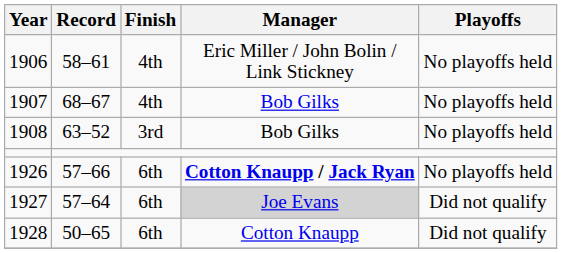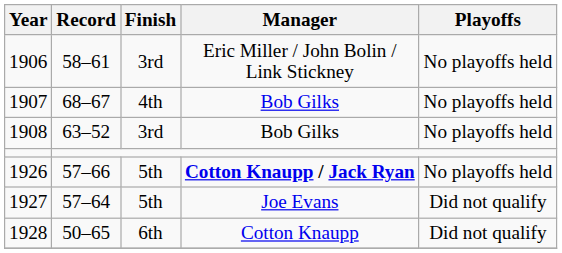 <table class="wikitable">
 <tr style="background: #F2F2F2;">
 <th>Year</th>
 <th>Record</th>
 <th>Finish</th>
 <th>Manager</th>
 <th>Playoffs</th>
 </tr>
 <tr align=center>
 <td>1906</td>
 <td>58–61</td>
-<td>4th</td>
+<td>3rd</td>
 <td>Eric Miller / John Bolin /<br> Link Stickney</td>
 <td>No playoffs held</td>
 </tr>
 <tr align=center>
 <td>1907</td>
 <td>68–67</td>
 <td>4th</td>
 <td><a href='#'>Bob Gilks</a></td>
 <td>No playoffs held</td>
 </tr>
 <tr align=center>
 <td>1908</td>
 <td>63–52</td>
 <td>3rd</td>
 <td>Bob Gilks</td>
 <td>No playoffs held</td>
 </tr>
 <tr align=center>
 <td></td>
 </tr>
 <tr align=center>
 <td>1926</td>
 <td>57–66</td>
-<td>6th</td>
+<td>5th</td>
 <td><strong><a href='#'>Cotton Knaupp</a> / <a href='#'>Jack Ryan</a></strong></td>
 <td>No playoffs held</td>
 </tr>
 <tr align=center>
 <td>1927</td>
 <td>57–64</td>
-<td>6th</td>
-<td style="background: lightgrey;"><a href='#'>Joe Evans</a></td>
+<td>5th</td>
+<td><a href='#'>Joe Evans</a></td>
 <td>Did not qualify</td>
 </tr>
 <tr align=center>
 <td>1928</td>
 <td>50–65</td>
 <td>6th</td>
 <td><a href='#'>Cotton Knaupp</a></td>
 <td>Did not qualify</td>
 </tr>
 <tr align=center>
 </tr>
 </table>
